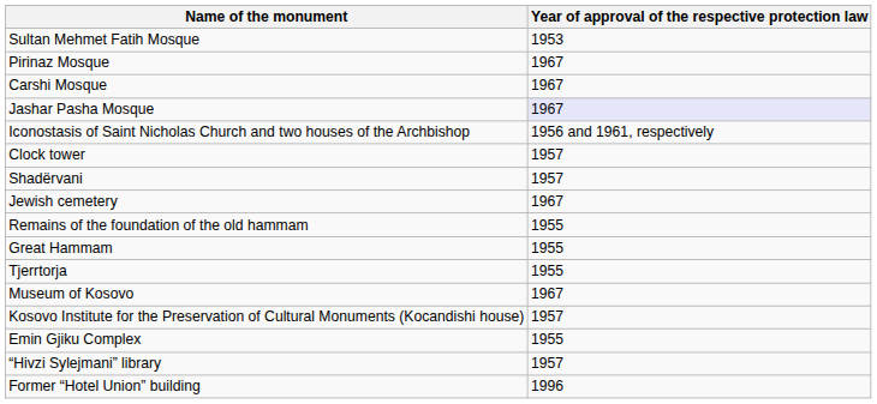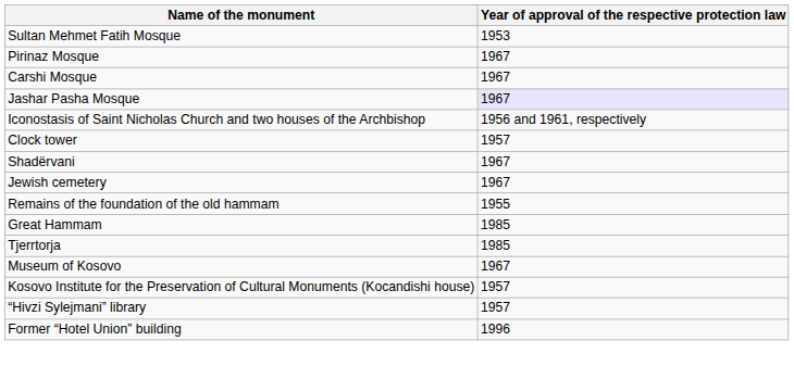 <table class="wikitable">
 <tr>
 <th>Name of the monument</th>
 <th>Year of approval of the respective protection law</th>
 </tr>
 <tr>
 <td>Sultan Mehmet Fatih Mosque</td>
 <td>1953</td>
 </tr>
 <tr>
 <td>Pirinaz Mosque</td>
 <td>1967</td>
 </tr>
 <tr>
 <td>Carshi Mosque</td>
 <td>1967</td>
 </tr>
 <tr>
 <td>Jashar Pasha Mosque</td>
 <td style="background: lavender;">1967</td>
 </tr>
 <tr>
 <td>Iconostasis of Saint Nicholas Church and two houses of the Archbishop</td>
 <td>1956 and 1961, respectively</td>
 </tr>
 <tr>
 <td>Clock tower</td>
 <td>1957</td>
 </tr>
 <tr>
 <td>Shadërvani</td>
-<td>1957</td>
+<td>1967</td>
 </tr>
 <tr>
 <td>Jewish cemetery</td>
 <td>1967</td>
 </tr>
 <tr>
 <td>Remains of the foundation of the old hammam</td>
 <td>1955</td>
 </tr>
 <tr>
 <td>Great Hammam</td>
-<td>1955</td>
+<td>1985</td>
 </tr>
 <tr>
 <td>Tjerrtorja</td>
-<td>1955</td>
+<td>1985</td>
 </tr>
 <tr>
 <td>Museum of Kosovo</td>
 <td>1967</td>
 </tr>
 <tr>
 <td>Kosovo Institute for the Preservation of Cultural Monuments (Kocandishi house)</td>
 <td>1957</td>
 </tr>
 <tr>
-<td>Emin Gjiku Complex</td>
-<td>1955</td>
-</tr>
-<tr>
 <td>“Hivzi Sylejmani” library</td>
 <td>1957</td>
 </tr>
 <tr>
 <td>Former “Hotel Union” building</td>
 <td>1996</td>
 </tr>
 </table>
